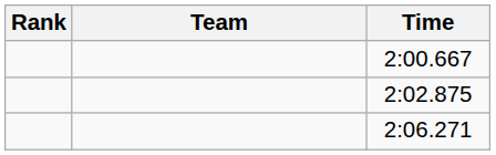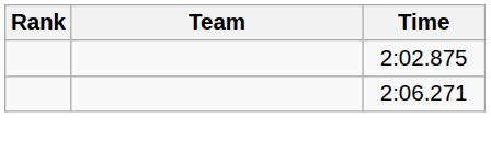 <table class=wikitable style="text-align:center">
 <tr>
 <th width=40>Rank</th>
 <th width=200>Team</th>
 <th width=80>Time</th>
-</tr>
-<tr>
-<td></td>
-<td align=left></td>
-<td>2:00.667</td>
 </tr>
 <tr>
 <td></td>
 <td align=left></td>
 <td>2:02.875</td>
 </tr>
 <tr>
 <td></td>
 <td align=left></td>
 <td>2:06.271</td>
 </tr>
 </table>
